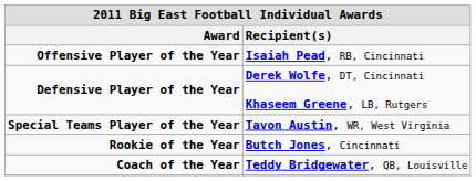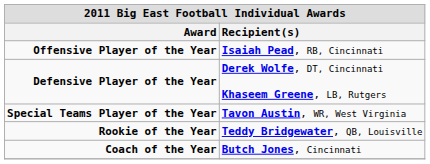 <table class="wikitable" style="white-space:nowrap; font-size:90%;">
 <tr>
 <td colspan="7" style="text-align:center; background:#ddd;"><strong>2011 Big East Football Individual Awards</strong></td>
 </tr>
 <tr>
 <th style="text-align:right;">Award</th>
 <th style="text-align:left;">Recipient(s)</th>
 </tr>
 <tr>
 <td style="text-align:right;"><strong>Offensive Player of the Year</strong></td>
 <td style="text-align:left;"><strong><a href='#'>Isaiah Pead</a></strong>, <small>RB, Cincinnati</small><br></td>
 </tr>
 <tr>
 <td style="text-align:right;"><strong>Defensive Player of the Year</strong></td>
 <td style="text-align:left;"><strong><a href='#'>Derek Wolfe</a></strong>, <small>DT, Cincinnati</small><br> <br> <strong><a href='#'>Khaseem Greene</a></strong>, <small>LB, Rutgers</small><br></td>
 </tr>
 <tr>
 <td style="text-align:right;"><strong>Special Teams Player of the Year</strong></td>
 <td style="text-align:left;"><strong><a href='#'>Tavon Austin</a></strong>, <small>WR, West Virginia</small><br></td>
 </tr>
 <tr>
 <td style="text-align:right;"><strong>Rookie of the Year</strong></td>
-<td style="text-align:left;"><strong><a href='#'>Butch Jones</a></strong>, <small>Cincinnati</small></td>
+<td style="text-align:left;"><strong><a href='#'>Teddy Bridgewater</a></strong>, <small>QB, Louisville</small><br></td>
 </tr>
 <tr>
 <td style="text-align:right;"><strong>Coach of the Year</strong></td>
-<td style="text-align:left;"><strong><a href='#'>Teddy Bridgewater</a></strong>, <small>QB, Louisville</small><br></td>
+<td style="text-align:left;"><strong><a href='#'>Butch Jones</a></strong>, <small>Cincinnati</small></td>
 </tr>
 <tr>
 </tr>
 </table>
